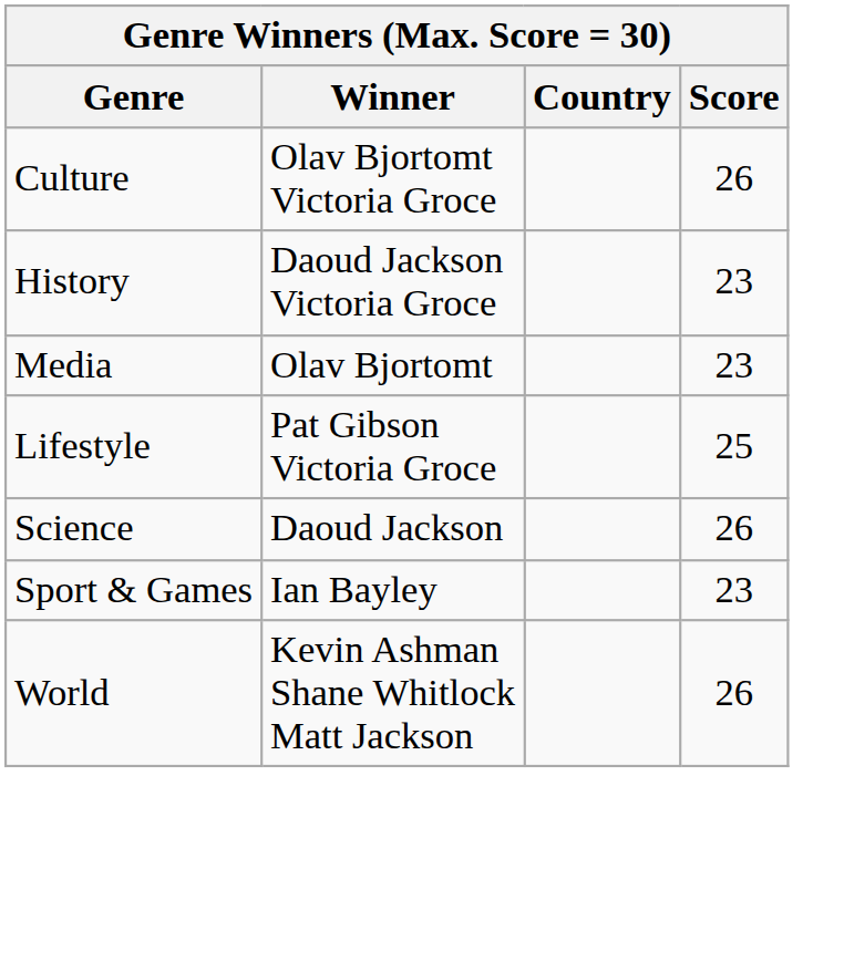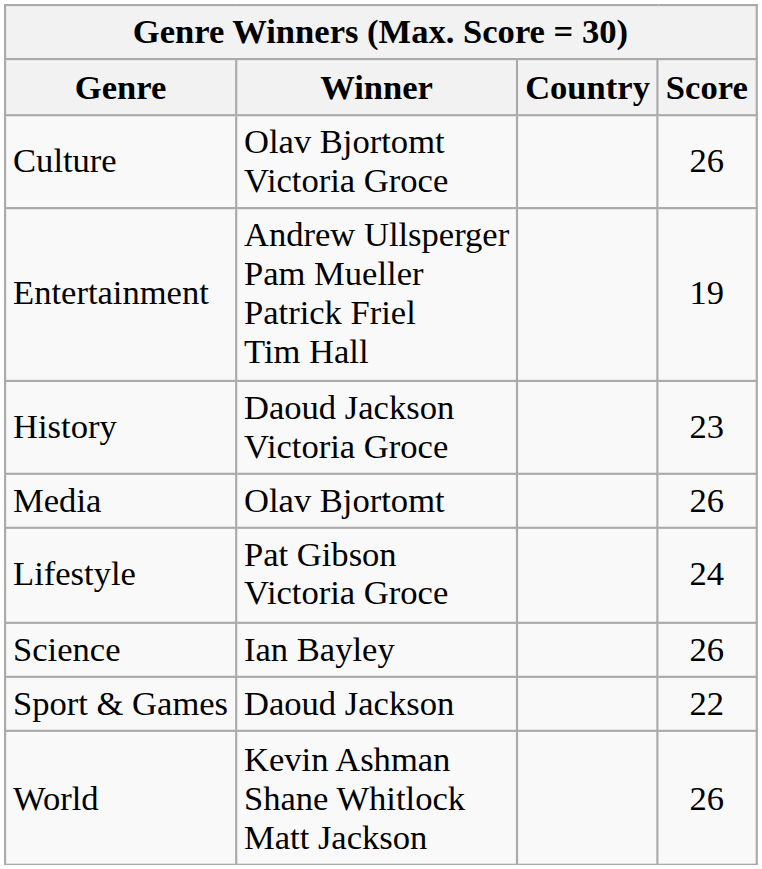 <table class="wikitable">
 <tr>
 <th colspan="4">Genre Winners (Max. Score = 30)</th>
 </tr>
 <tr>
 <th>Genre</th>
 <th>Winner</th>
 <th>Country</th>
 <th>Score</th>
 </tr>
 <tr>
 <td>Culture</td>
 <td>Olav Bjortomt<br>Victoria Groce</td>
 <td><br></td>
 <td align="center">26</td>
 </tr>
 <tr>
+<td>Entertainment</td>
+<td>Andrew Ullsperger<br>Pam Mueller<br>Patrick Friel<br>Tim Hall</td>
+<td><br><br><br></td>
+<td align="center">19</td>
+</tr>
+<tr>
 <td>History</td>
 <td>Daoud Jackson<br>Victoria Groce</td>
 <td><br><br></td>
 <td align="center">23</td>
 </tr>
 <tr>
 <td>Media</td>
 <td>Olav Bjortomt</td>
 <td></td>
-<td align="center">23</td>
+<td align="center">26</td>
 </tr>
 <tr>
 <td>Lifestyle</td>
 <td>Pat Gibson<br>Victoria Groce</td>
 <td><br></td>
-<td align="center">25</td>
+<td align="center">24</td>
 </tr>
 <tr>
 <td>Science</td>
-<td>Daoud Jackson</td>
+<td>Ian Bayley</td>
 <td></td>
 <td align="center">26</td>
 </tr>
 <tr>
 <td>Sport & Games</td>
-<td>Ian Bayley</td>
+<td>Daoud Jackson</td>
 <td></td>
-<td align="center">23</td>
+<td align="center">22</td>
 </tr>
 <tr>
 <td>World</td>
 <td>Kevin Ashman<br>Shane Whitlock<br>Matt Jackson</td>
 <td><br></td>
 <td align="center">26</td>
 </tr>
 </table>
